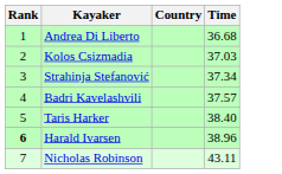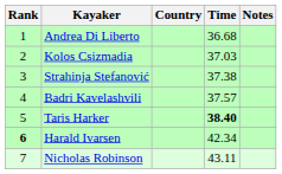 <table class="wikitable" style="text-align:center">
 <tr>
 <th>Rank</th>
 <th>Kayaker</th>
 <th>Country</th>
 <th>Time</th>
+<th>Notes</th>
 </tr>
 <tr bgcolor=bbffbb>
 <td>1</td>
 <td align="left"><a href='#'>Andrea Di Liberto</a></td>
 <td align="left"></td>
 <td>36.68</td>
+<td></td>
 </tr>
 <tr bgcolor=bbffbb>
 <td>2</td>
 <td align="left"><a href='#'>Kolos Csizmadia</a></td>
 <td align="left"></td>
 <td>37.03</td>
+<td></td>
 </tr>
 <tr bgcolor=bbffbb>
 <td>3</td>
 <td align="left"><a href='#'>Strahinja Stefanović</a></td>
 <td align="left"></td>
-<td>37.34</td>
+<td>37.38</td>
+<td></td>
 </tr>
 <tr bgcolor=bbffbb>
 <td>4</td>
 <td align="left"><a href='#'>Badri Kavelashvili</a></td>
 <td align="left"></td>
 <td>37.57</td>
+<td></td>
 </tr>
 <tr bgcolor=bbffbb>
 <td>5</td>
 <td align="left"><a href='#'>Taris Harker</a></td>
 <td align="left"></td>
-<td>38.40</td>
+<td><strong>38.40</strong></td>
+<td></td>
 </tr>
 <tr bgcolor=bbffbb>
 <td><strong>6</strong></td>
 <td align="left"><a href='#'>Harald Ivarsen</a></td>
 <td align="left"></td>
-<td>38.96</td>
+<td>42.34</td>
+<td></td>
 </tr>
 <tr bgcolor=ddffdd>
 <td>7</td>
 <td align="left"><a href='#'>Nicholas Robinson</a></td>
 <td align="left"></td>
 <td>43.11</td>
+<td></td>
 </tr>
 </table>
